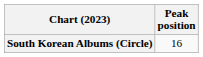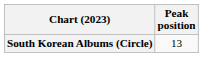 <table class="wikitable sortable plainrowheaders" style="text-align:center">
 <tr>
 <th scope="col">Chart (2023)</th>
 <th scope="col">Peak<br>position</th>
 </tr>
 <tr>
 <th scope="row">South Korean Albums (Circle)</th>
-<td>16</td>
+<td>13</td>
 </tr>
 </table>
